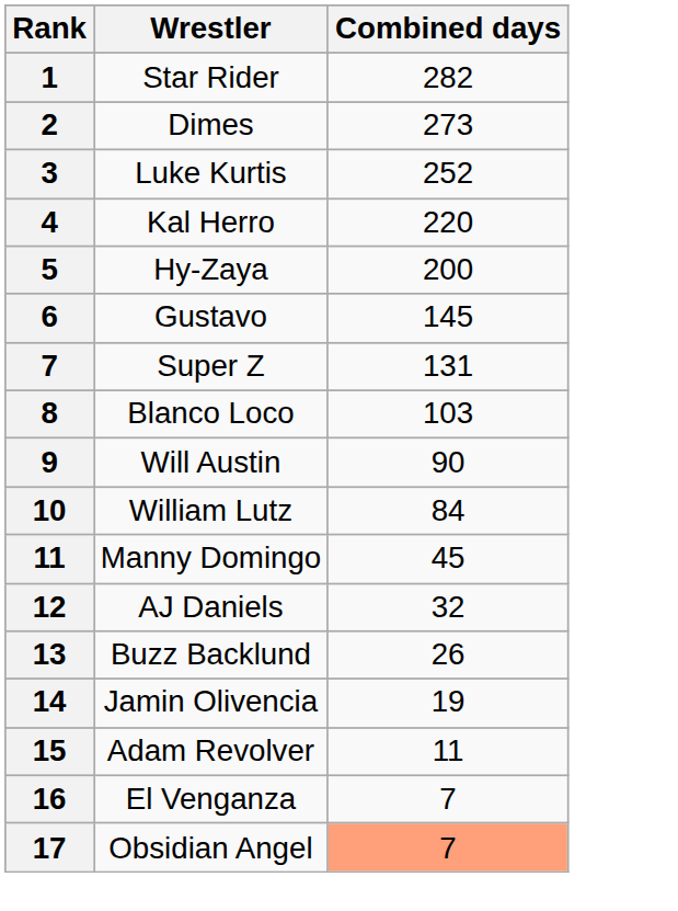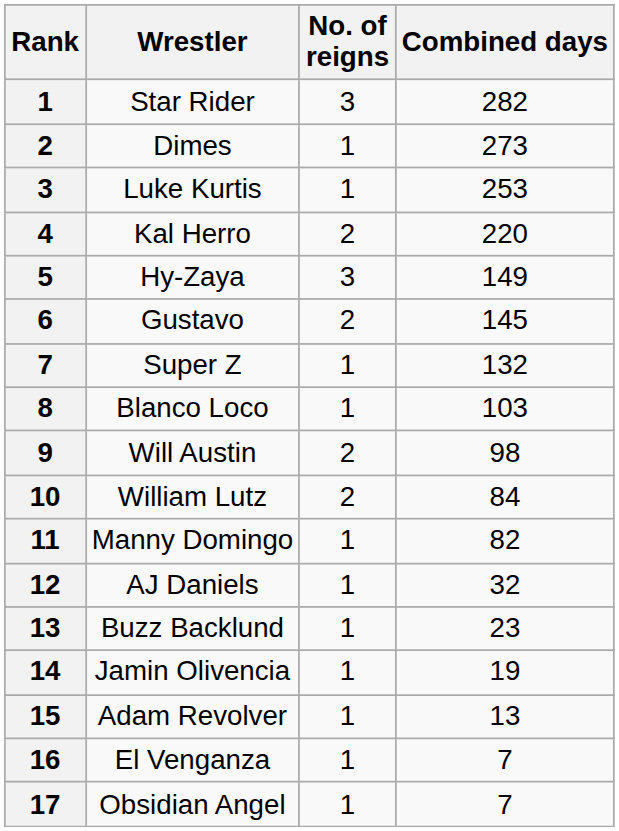 <table class="wikitable sortable" style="text-align: center">
 <tr>
 <th>Rank</th>
 <th>Wrestler</th>
+<th>No. of<br>reigns</th>
 <th>Combined days</th>
 </tr>
 <tr>
 <th>1</th>
 <td>Star Rider</td>
+<td>3</td>
 <td>282</td>
 </tr>
 <tr>
 <th>2</th>
 <td>Dimes</td>
+<td>1</td>
 <td>273</td>
 </tr>
 <tr>
 <th>3</th>
 <td>Luke Kurtis</td>
-<td>252</td>
+<td>1</td>
+<td>253</td>
 </tr>
 <tr>
 <th>4</th>
 <td>Kal Herro</td>
+<td>2</td>
 <td>220</td>
 </tr>
 <tr>
 <th>5</th>
 <td>Hy-Zaya</td>
-<td>200</td>
+<td>3</td>
+<td>149</td>
 </tr>
 <tr>
 <th>6</th>
 <td>Gustavo</td>
+<td>2</td>
 <td>145</td>
 </tr>
 <tr>
 <th>7</th>
 <td>Super Z</td>
-<td>131</td>
+<td>1</td>
+<td>132</td>
 </tr>
 <tr>
 <th>8</th>
 <td>Blanco Loco</td>
+<td>1</td>
 <td>103</td>
 </tr>
 <tr>
 <th>9</th>
 <td>Will Austin</td>
-<td>90</td>
+<td>2</td>
+<td>98</td>
 </tr>
 <tr>
 <th>10</th>
 <td>William Lutz</td>
+<td>2</td>
 <td>84</td>
 </tr>
 <tr>
 <th>11</th>
 <td>Manny Domingo</td>
-<td>45</td>
+<td>1</td>
+<td>82</td>
 </tr>
 <tr>
 <th>12</th>
 <td>AJ Daniels</td>
+<td>1</td>
 <td>32</td>
 </tr>
 <tr>
 <th>13</th>
 <td>Buzz Backlund</td>
-<td>26</td>
+<td>1</td>
+<td>23</td>
 </tr>
 <tr>
 <th>14</th>
 <td>Jamin Olivencia</td>
+<td>1</td>
 <td>19</td>
 </tr>
 <tr>
 <th>15</th>
 <td>Adam Revolver</td>
-<td>11</td>
+<td>1</td>
+<td>13</td>
 </tr>
 <tr>
 <th>16</th>
 <td>El Venganza</td>
+<td>1</td>
 <td>7</td>
 </tr>
 <tr>
 <th>17</th>
 <td>Obsidian Angel</td>
-<td style="background: lightsalmon;">7</td>
+<td>1</td>
+<td>7</td>
 </tr>
 </table>
